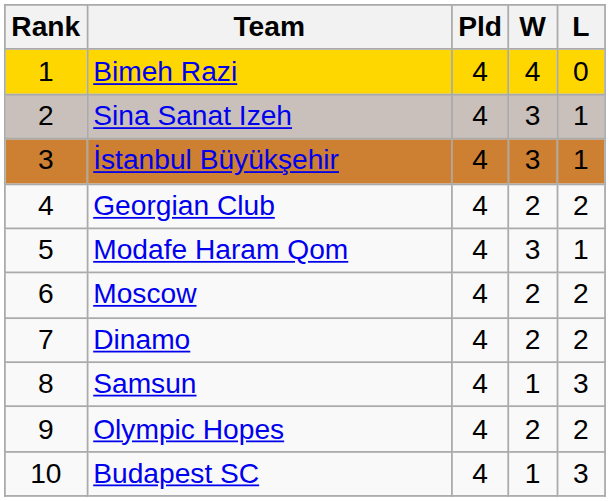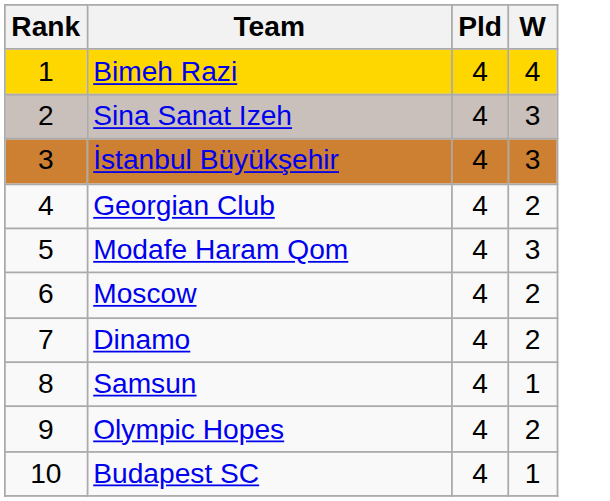 <table class="wikitable" style="text-align:center">
 <tr>
 <th>Rank</th>
 <th style="width:200px;">Team</th>
 <th style="width:20px;">Pld</th>
 <th style="width:20px;">W</th>
-<th style="width:20px;">L</th>
 </tr>
 <tr style="background:gold;">
 <td>1</td>
 <td style="text-align:left;"> <a href='#'>Bimeh Razi</a></td>
 <td>4</td>
 <td>4</td>
-<td>0</td>
 </tr>
 <tr style="background:#C9C0BB">
 <td>2</td>
 <td style="text-align:left;"> <a href='#'>Sina Sanat Izeh</a></td>
 <td>4</td>
 <td>3</td>
-<td>1</td>
 </tr>
 <tr style="background:#CD7F32">
 <td>3</td>
 <td style="text-align:left;"> <a href='#'>İstanbul Büyükşehir</a></td>
 <td>4</td>
 <td>3</td>
-<td>1</td>
 </tr>
 <tr>
 <td>4</td>
 <td style="text-align:left;"> <a href='#'>Georgian Club</a></td>
 <td>4</td>
-<td>2</td>
 <td>2</td>
 </tr>
 <tr>
 <td>5</td>
 <td style="text-align:left;"> <a href='#'>Modafe Haram Qom</a></td>
 <td>4</td>
 <td>3</td>
-<td>1</td>
 </tr>
 <tr>
 <td>6</td>
 <td style="text-align:left;"> <a href='#'>Moscow</a></td>
 <td>4</td>
-<td>2</td>
 <td>2</td>
 </tr>
 <tr>
 <td>7</td>
 <td style="text-align:left;"> <a href='#'>Dinamo</a></td>
 <td>4</td>
 <td>2</td>
-<td>2</td>
 </tr>
 <tr>
 <td>8</td>
 <td style="text-align:left;"> <a href='#'>Samsun</a></td>
 <td>4</td>
 <td>1</td>
-<td>3</td>
 </tr>
 <tr>
 <td>9</td>
 <td style="text-align:left;"> <a href='#'>Olympic Hopes</a></td>
 <td>4</td>
-<td>2</td>
 <td>2</td>
 </tr>
 <tr>
 <td>10</td>
 <td style="text-align:left;"> <a href='#'>Budapest SC</a></td>
 <td>4</td>
 <td>1</td>
-<td>3</td>
 </tr>
 </table>
